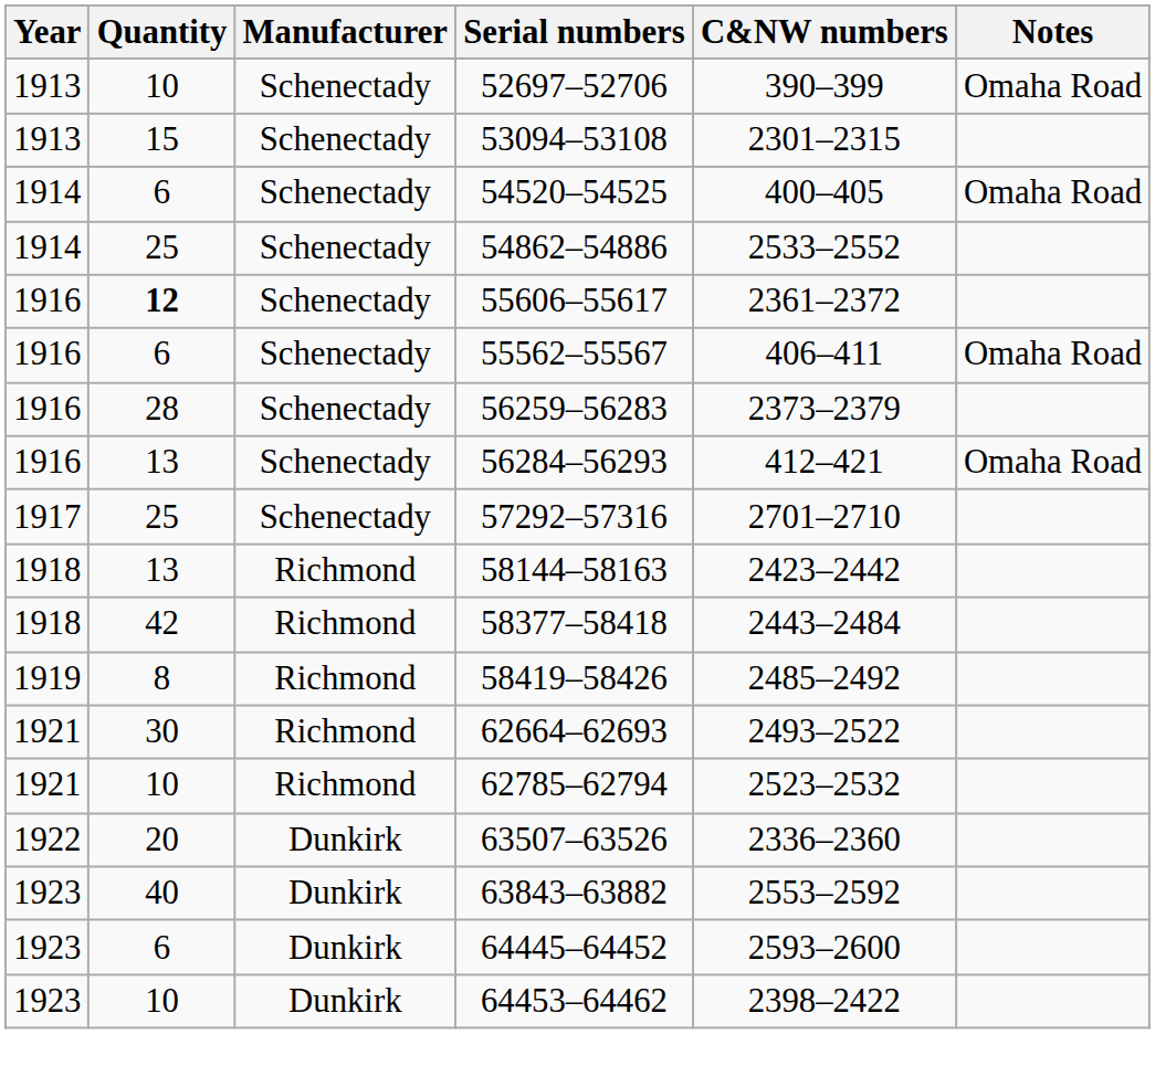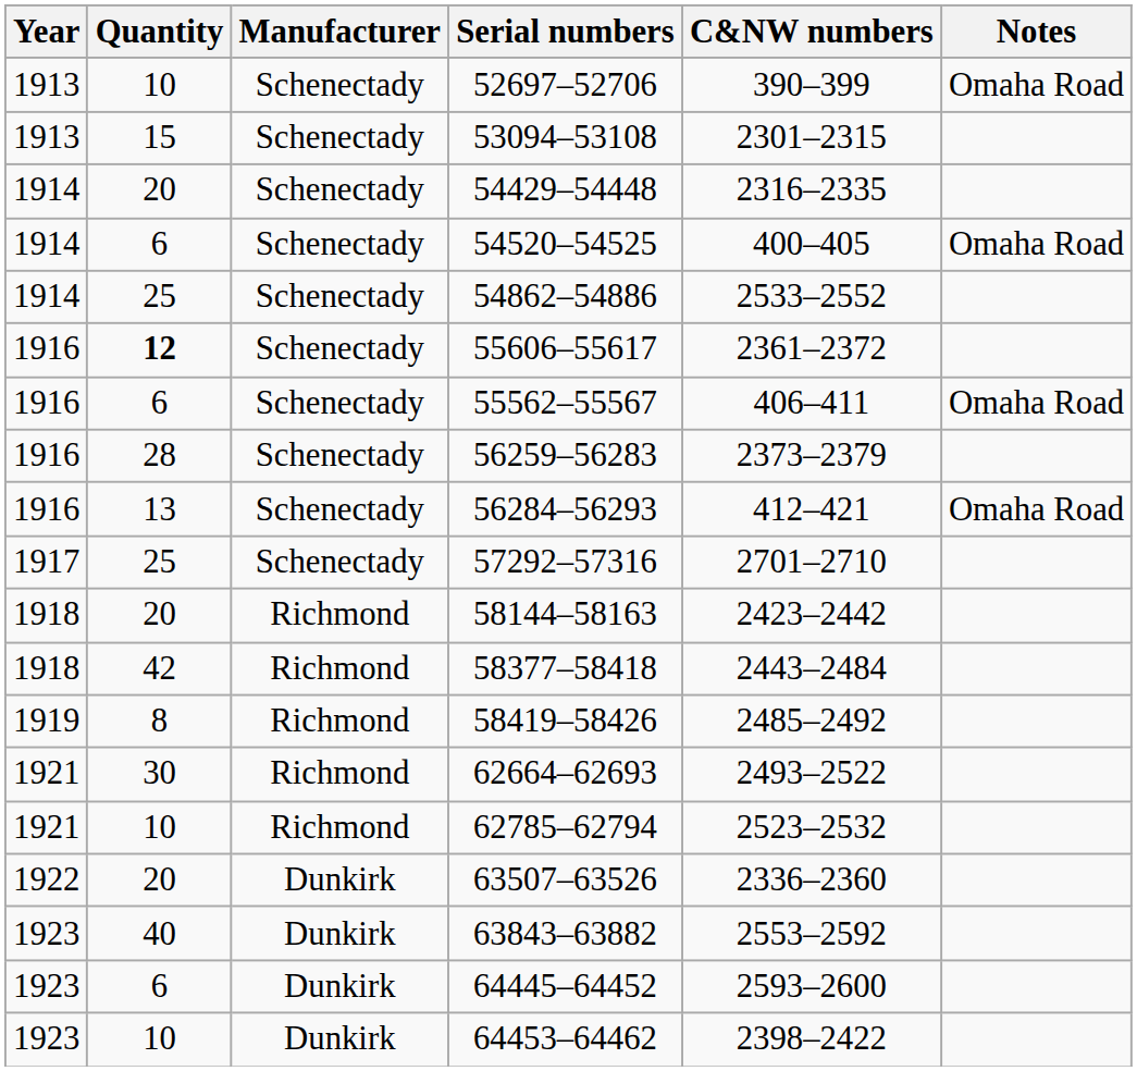 <table class="wikitable collapsible collapsed" style=text-align:center>
 <tr>
 <th>Year</th>
 <th>Quantity</th>
 <th>Manufacturer</th>
 <th>Serial numbers</th>
 <th>C&NW numbers</th>
 <th>Notes</th>
 </tr>
 <tr>
 <td>1913</td>
 <td>10</td>
 <td>Schenectady</td>
 <td>52697–52706</td>
 <td>390–399</td>
 <td>Omaha Road</td>
 </tr>
 <tr>
 <td>1913</td>
 <td>15</td>
 <td>Schenectady</td>
 <td>53094–53108</td>
 <td>2301–2315</td>
+<td></td>
+</tr>
+<tr>
+<td>1914</td>
+<td>20</td>
+<td>Schenectady</td>
+<td>54429–54448</td>
+<td>2316–2335</td>
 <td></td>
 </tr>
 <tr>
 <td>1914</td>
 <td>6</td>
 <td>Schenectady</td>
 <td>54520–54525</td>
 <td>400–405</td>
 <td>Omaha Road</td>
 </tr>
 <tr>
 <td>1914</td>
 <td>25</td>
 <td>Schenectady</td>
 <td>54862–54886</td>
 <td>2533–2552</td>
 <td></td>
 </tr>
 <tr>
 <td>1916</td>
 <td><strong>12</strong></td>
 <td>Schenectady</td>
 <td>55606–55617</td>
 <td>2361–2372</td>
 <td></td>
 </tr>
 <tr>
 <td>1916</td>
 <td>6</td>
 <td>Schenectady</td>
 <td>55562–55567</td>
 <td>406–411</td>
 <td>Omaha Road</td>
 </tr>
 <tr>
 <td>1916</td>
 <td>28</td>
 <td>Schenectady</td>
 <td>56259–56283</td>
 <td>2373–2379</td>
 <td></td>
 </tr>
 <tr>
 <td>1916</td>
 <td>13</td>
 <td>Schenectady</td>
 <td>56284–56293</td>
 <td>412–421</td>
 <td>Omaha Road</td>
 </tr>
 <tr>
 <td>1917</td>
 <td>25</td>
 <td>Schenectady</td>
 <td>57292–57316</td>
 <td>2701–2710</td>
 <td></td>
 </tr>
 <tr>
 <td>1918</td>
-<td>13</td>
+<td>20</td>
 <td>Richmond</td>
 <td>58144–58163</td>
 <td>2423–2442</td>
 <td></td>
 </tr>
 <tr>
 <td>1918</td>
 <td>42</td>
 <td>Richmond</td>
 <td>58377–58418</td>
 <td>2443–2484</td>
 <td></td>
 </tr>
 <tr>
 <td>1919</td>
 <td>8</td>
 <td>Richmond</td>
 <td>58419–58426</td>
 <td>2485–2492</td>
 <td></td>
 </tr>
 <tr>
 <td>1921</td>
 <td>30</td>
 <td>Richmond</td>
 <td>62664–62693</td>
 <td>2493–2522</td>
 <td></td>
 </tr>
 <tr>
 <td>1921</td>
 <td>10</td>
 <td>Richmond</td>
 <td>62785–62794</td>
 <td>2523–2532</td>
 <td></td>
 </tr>
 <tr>
 <td>1922</td>
 <td>20</td>
 <td>Dunkirk</td>
 <td>63507–63526</td>
 <td>2336–2360</td>
 <td></td>
 </tr>
 <tr>
 <td>1923</td>
 <td>40</td>
 <td>Dunkirk</td>
 <td>63843–63882</td>
 <td>2553–2592</td>
 <td></td>
 </tr>
 <tr>
 <td>1923</td>
 <td>6</td>
 <td>Dunkirk</td>
 <td>64445–64452</td>
 <td>2593–2600</td>
 <td></td>
 </tr>
 <tr>
 <td>1923</td>
 <td>10</td>
 <td>Dunkirk</td>
 <td>64453–64462</td>
 <td>2398–2422</td>
 <td></td>
 </tr>
 </table>
